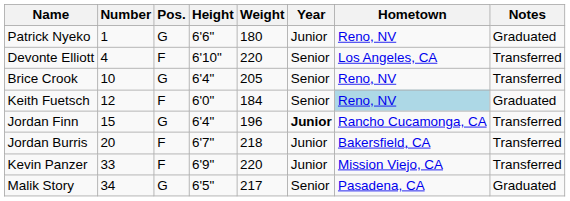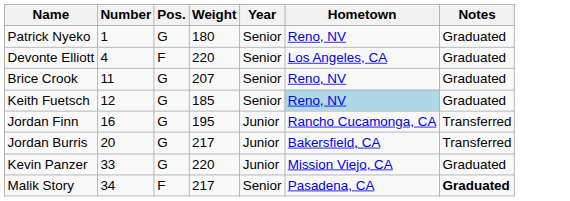 <table class="wikitable sortable" border="1">
 <tr>
 <th>Name</th>
 <th>Number</th>
 <th>Pos.</th>
-<th>Height</th>
 <th>Weight</th>
 <th>Year</th>
 <th>Hometown</th>
 <th class="unsortable">Notes</th>
 </tr>
 <tr>
 <td>Patrick Nyeko</td>
 <td>1</td>
 <td>G</td>
-<td>6'6"</td>
 <td>180</td>
-<td>Junior</td>
+<td>Senior</td>
 <td><a href='#'>Reno, NV</a></td>
 <td>Graduated</td>
 </tr>
 <tr>
 <td>Devonte Elliott</td>
 <td>4</td>
 <td>F</td>
-<td>6'10"</td>
 <td>220</td>
 <td>Senior</td>
 <td><a href='#'>Los Angeles, CA</a></td>
-<td>Transferred</td>
+<td>Graduated</td>
 </tr>
 <tr>
 <td>Brice Crook</td>
-<td>10</td>
+<td>11</td>
 <td>G</td>
-<td>6'4"</td>
-<td>205</td>
+<td>207</td>
 <td>Senior</td>
 <td><a href='#'>Reno, NV</a></td>
-<td>Transferred</td>
+<td>Graduated</td>
 </tr>
 <tr>
 <td>Keith Fuetsch</td>
 <td>12</td>
-<td>F</td>
-<td>6'0"</td>
-<td>184</td>
+<td>G</td>
+<td>185</td>
 <td>Senior</td>
 <td style="background: lightblue;"><a href='#'>Reno, NV</a></td>
 <td>Graduated</td>
 </tr>
 <tr>
 <td>Jordan Finn</td>
-<td>15</td>
+<td>16</td>
 <td>G</td>
-<td>6'4"</td>
-<td>196</td>
-<td><strong>Junior</strong></td>
+<td>195</td>
+<td>Junior</td>
 <td><a href='#'>Rancho Cucamonga, CA</a></td>
 <td>Transferred</td>
 </tr>
 <tr>
 <td>Jordan Burris</td>
 <td>20</td>
-<td>F</td>
-<td>6'7"</td>
-<td>218</td>
+<td>G</td>
+<td>217</td>
 <td>Junior</td>
 <td><a href='#'>Bakersfield, CA</a></td>
 <td>Transferred</td>
 </tr>
 <tr>
 <td>Kevin Panzer</td>
 <td>33</td>
-<td>F</td>
-<td>6'9"</td>
+<td>G</td>
 <td>220</td>
 <td>Junior</td>
 <td><a href='#'>Mission Viejo, CA</a></td>
-<td>Transferred</td>
+<td>Graduated</td>
 </tr>
 <tr>
 <td>Malik Story</td>
 <td>34</td>
-<td>G</td>
-<td>6'5"</td>
+<td>F</td>
 <td>217</td>
 <td>Senior</td>
 <td><a href='#'>Pasadena, CA</a></td>
-<td>Graduated</td>
+<td><strong>Graduated</strong></td>
 </tr>
 </table>
